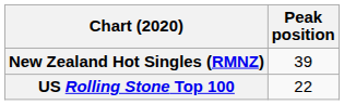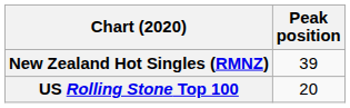 <table class="wikitable plainrowheaders" style="text-align:center">
 <tr>
 <th scope="col">Chart (2020)</th>
 <th scope="col">Peak<br>position</th>
 </tr>
 <tr>
 <th scope="row">New Zealand Hot Singles (<a href='#'>RMNZ</a>)</th>
 <td>39</td>
 </tr>
 <tr>
 <th scope="row">US <a href='#'><em>Rolling Stone</em> Top 100</a></th>
-<td>22</td>
+<td>20</td>
 </tr>
 </table>
